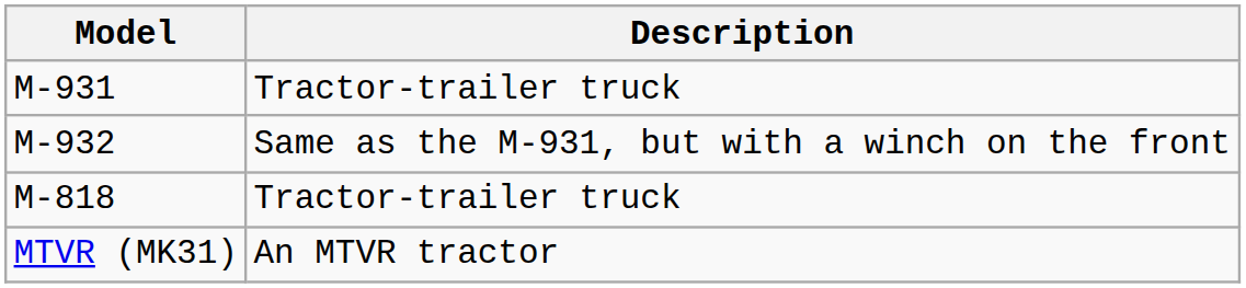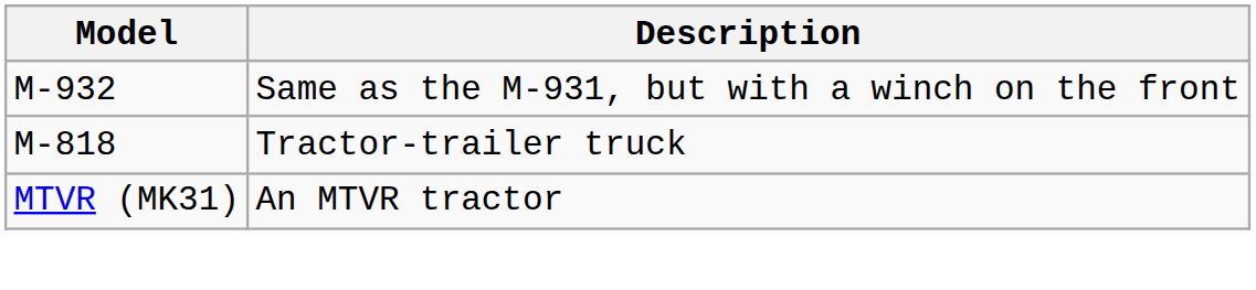 <table class=wikitable>
 <tr>
 <th>Model</th>
 <th>Description</th>
-</tr>
-<tr>
-<td>M-931</td>
-<td>Tractor-trailer truck</td>
 </tr>
 <tr>
 <td>M-932</td>
 <td>Same as the M-931, but with a  winch on the front</td>
 </tr>
 <tr>
 <td>M-818</td>
 <td>Tractor-trailer truck</td>
 </tr>
 <tr>
 <td><a href='#'>MTVR</a> (MK31)</td>
 <td>An MTVR tractor</td>
 </tr>
 </table>
